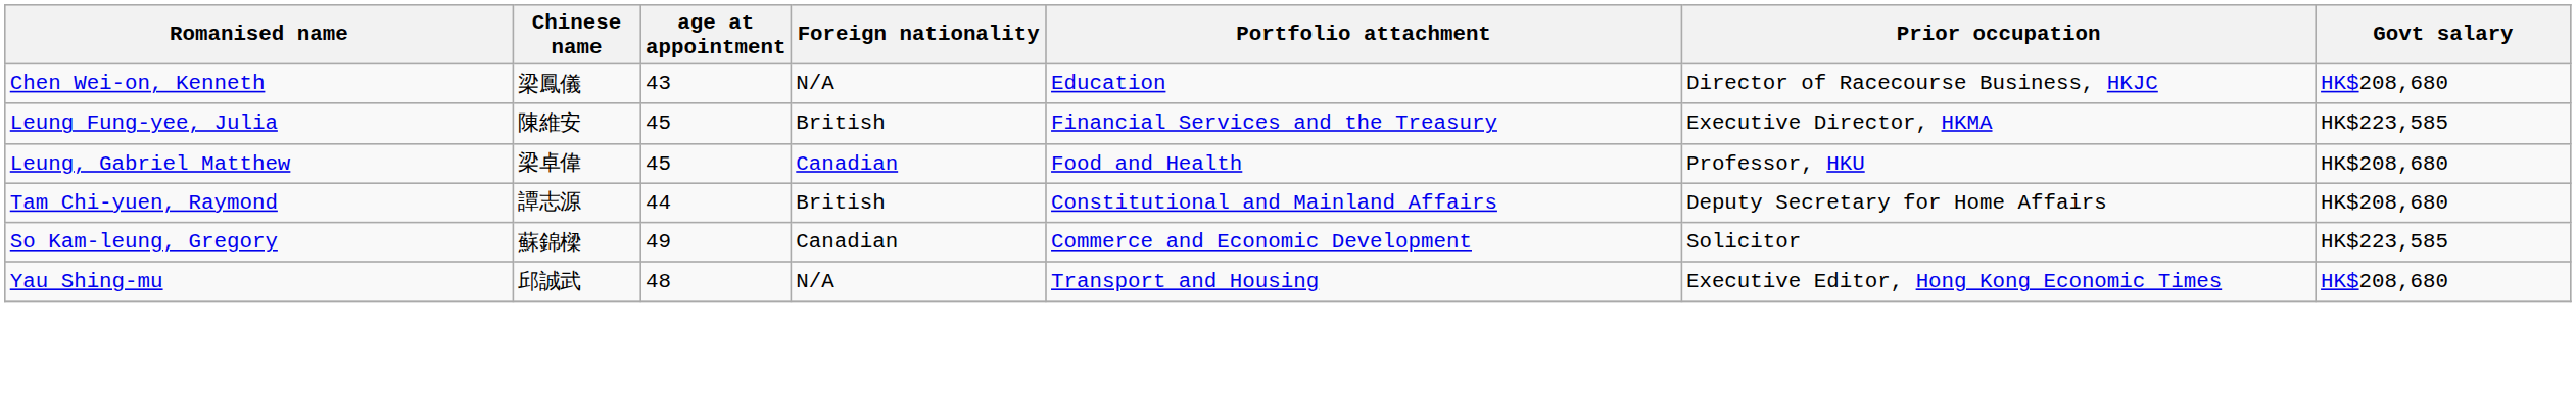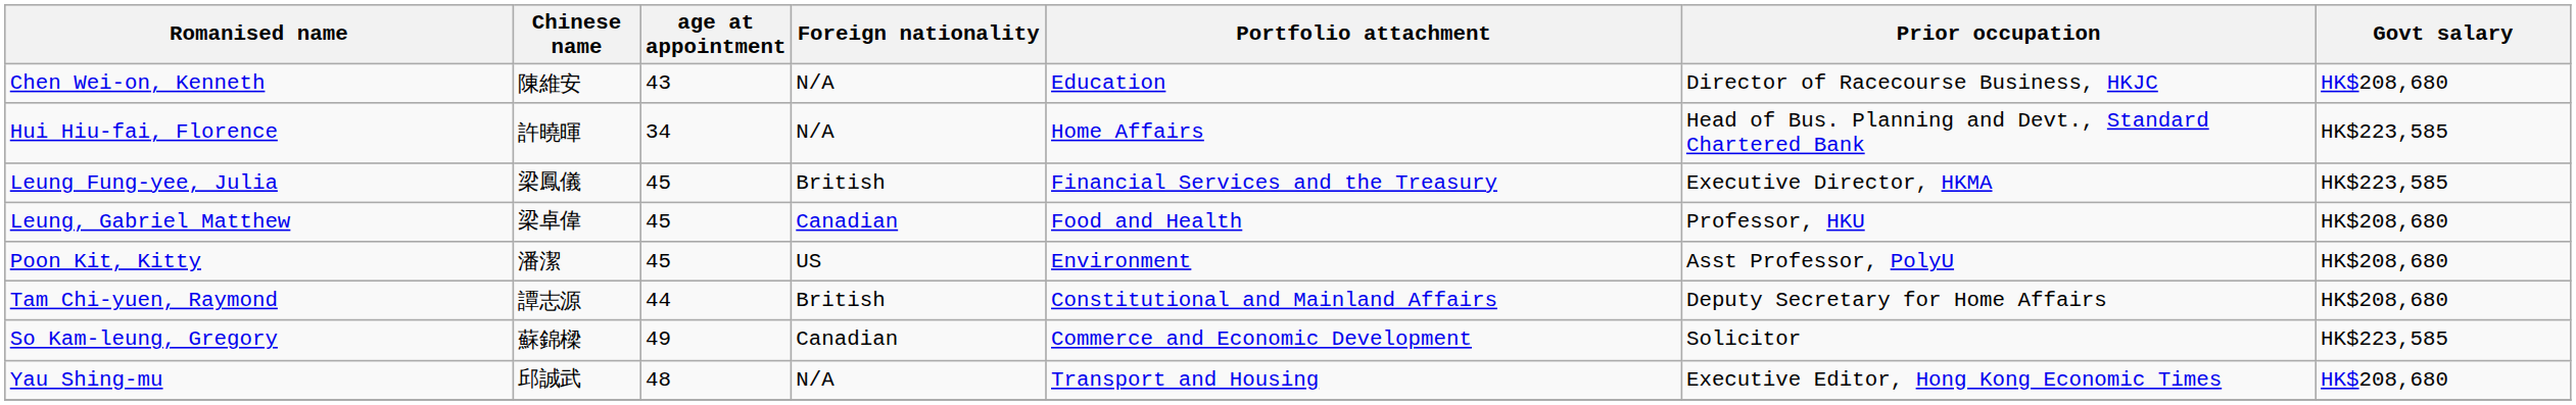 <table class="wikitable">
 <tr>
 <th width=20%>Romanised name</th>
 <th width=5%>Chinese name</th>
 <th width=5%>age at appointment</th>
 <th width=10%>Foreign nationality</th>
 <th width=25%>Portfolio attachment</th>
 <th width=25%>Prior occupation</th>
 <th width=10%>Govt salary</th>
 </tr>
 <tr>
 <td><a href='#'>Chen Wei-on, Kenneth</a></td>
-<td>梁鳳儀</td>
+<td>陳維安</td>
 <td>43</td>
 <td>N/A</td>
 <td><a href='#'>Education</a></td>
 <td>Director of Racecourse Business, <a href='#'>HKJC</a></td>
 <td><a href='#'>HK$</a>208,680</td>
 </tr>
 <tr>
+<td><a href='#'>Hui Hiu-fai, Florence</a></td>
+<td>許曉暉</td>
+<td>34</td>
+<td>N/A</td>
+<td><a href='#'>Home Affairs</a></td>
+<td>Head of Bus. Planning and Devt., <a href='#'>Standard Chartered Bank</a></td>
+<td>HK$223,585</td>
+</tr>
+<tr>
 <td><a href='#'>Leung Fung-yee, Julia</a></td>
-<td>陳維安</td>
+<td>梁鳳儀</td>
 <td>45</td>
 <td>British</td>
 <td><a href='#'>Financial Services and the Treasury</a></td>
 <td>Executive Director, <a href='#'>HKMA</a></td>
 <td>HK$223,585</td>
 </tr>
 <tr>
 <td><a href='#'>Leung, Gabriel Matthew</a></td>
 <td>梁卓偉</td>
 <td>45</td>
 <td><a href='#'>Canadian</a></td>
 <td><a href='#'>Food and Health</a></td>
 <td>Professor, <a href='#'>HKU</a></td>
+<td>HK$208,680</td>
+</tr>
+<tr>
+<td><a href='#'>Poon Kit, Kitty</a></td>
+<td>潘潔</td>
+<td>45</td>
+<td>US</td>
+<td><a href='#'>Environment</a></td>
+<td>Asst Professor, <a href='#'>PolyU</a></td>
 <td>HK$208,680</td>
 </tr>
 <tr>
 <td><a href='#'>Tam Chi-yuen, Raymond</a></td>
 <td>譚志源</td>
 <td>44</td>
 <td>British</td>
 <td><a href='#'>Constitutional and Mainland Affairs</a></td>
 <td>Deputy Secretary for Home Affairs</td>
 <td>HK$208,680</td>
 </tr>
 <tr>
 <td><a href='#'>So Kam-leung, Gregory</a></td>
 <td>蘇錦樑</td>
 <td>49</td>
 <td>Canadian</td>
 <td><a href='#'>Commerce and Economic Development</a></td>
 <td>Solicitor</td>
 <td>HK$223,585</td>
 </tr>
 <tr>
 <td><a href='#'>Yau Shing-mu</a></td>
 <td>邱誠武</td>
 <td>48</td>
 <td>N/A</td>
 <td><a href='#'>Transport and Housing</a></td>
 <td>Executive Editor, <a href='#'>Hong Kong Economic Times</a></td>
 <td><a href='#'>HK$</a>208,680</td>
 </tr>
 <tr>
 </tr>
 </table>
